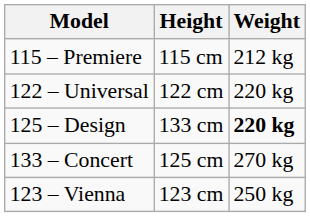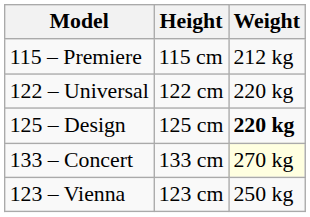 <table class="wikitable">
 <tr>
 <th>Model</th>
 <th>Height</th>
 <th>Weight</th>
 </tr>
 <tr>
 <td>115 – Premiere</td>
 <td>115 cm</td>
 <td>212 kg</td>
 </tr>
 <tr>
 <td>122 – Universal</td>
 <td>122 cm</td>
 <td>220 kg</td>
 </tr>
 <tr>
 <td>125 – Design</td>
-<td>133 cm</td>
+<td>125 cm</td>
 <td><strong>220 kg</strong></td>
 </tr>
 <tr>
 <td>133 – Concert</td>
-<td>125 cm</td>
-<td>270 kg</td>
+<td>133 cm</td>
+<td style="background: lightyellow;">270 kg</td>
 </tr>
 <tr>
 <td>123 – Vienna</td>
 <td>123 cm</td>
 <td>250 kg</td>
 </tr>
 </table>
